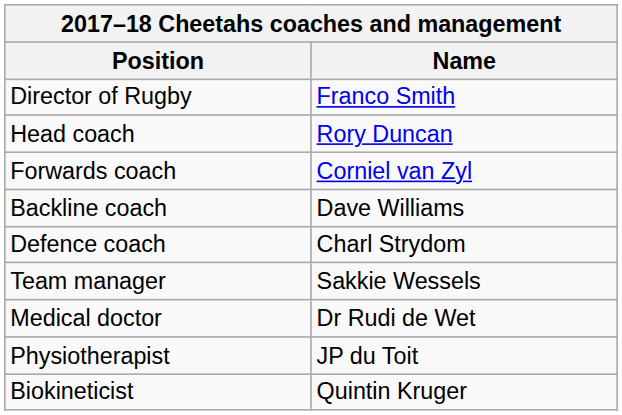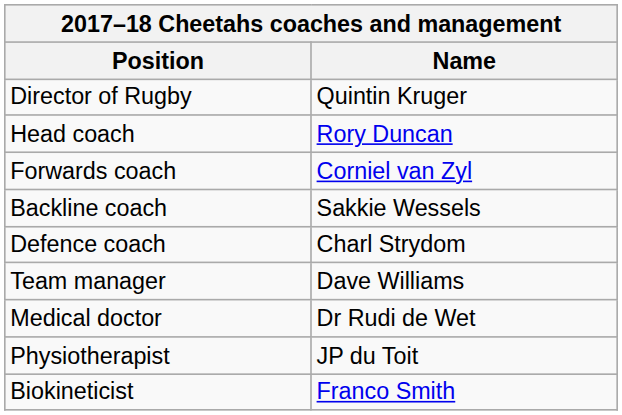 <table class="wikitable sortable" style="text-align:left; font-size:90%; width:30%">
 <tr>
 <th colspan=100%>2017–18 Cheetahs coaches and management</th>
 </tr>
 <tr>
 <th style="width:50%;">Position</th>
 <th style="width:50%;">Name</th>
 </tr>
 <tr>
 <td>Director of Rugby</td>
-<td><a href='#'>Franco Smith</a></td>
+<td>Quintin Kruger</td>
 </tr>
 <tr>
 <td>Head coach</td>
 <td><a href='#'>Rory Duncan</a></td>
 </tr>
 <tr>
 <td>Forwards coach</td>
 <td><a href='#'>Corniel van Zyl</a></td>
 </tr>
 <tr>
 <td>Backline coach</td>
-<td>Dave Williams</td>
+<td>Sakkie Wessels</td>
 </tr>
 <tr>
 <td>Defence coach</td>
 <td>Charl Strydom</td>
 </tr>
 <tr>
 <td>Team manager</td>
-<td>Sakkie Wessels</td>
+<td>Dave Williams</td>
 </tr>
 <tr>
 <td>Medical doctor</td>
 <td>Dr Rudi de Wet</td>
 </tr>
 <tr>
 <td>Physiotherapist</td>
 <td>JP du Toit</td>
 </tr>
 <tr>
 <td>Biokineticist</td>
-<td>Quintin Kruger</td>
+<td><a href='#'>Franco Smith</a></td>
 </tr>
 </table>
